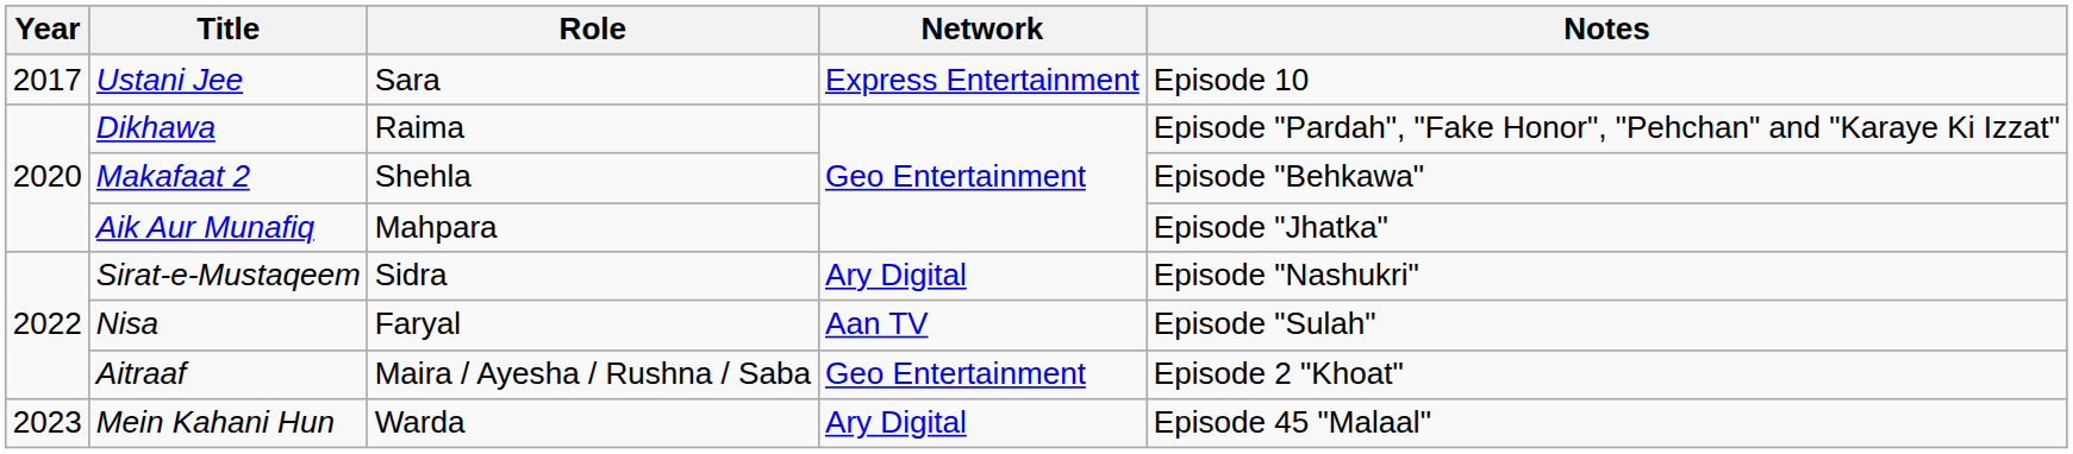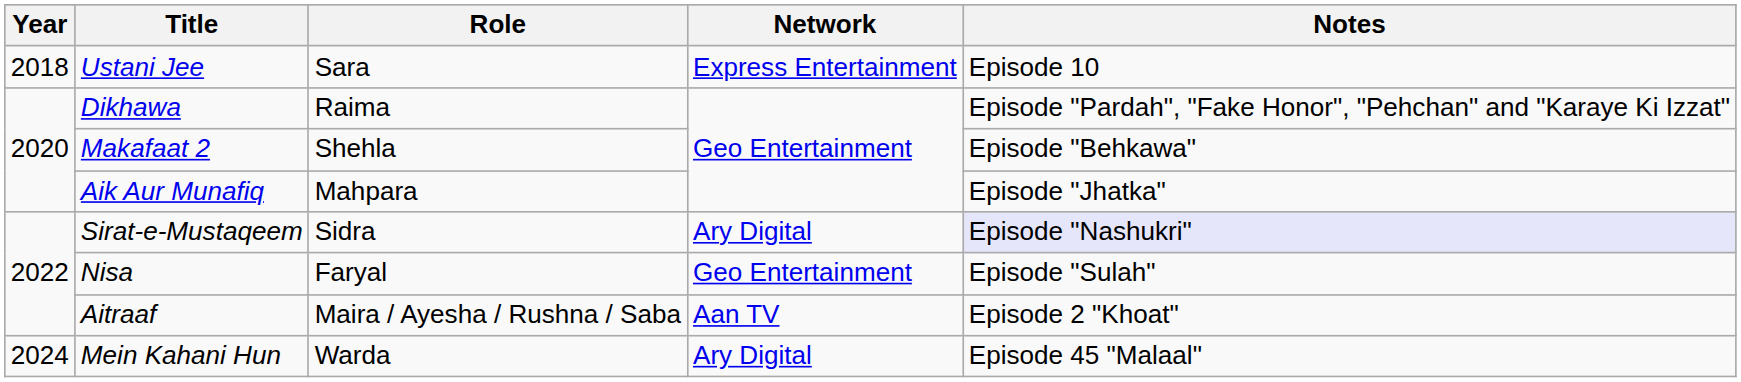 <table class="wikitable sortable plainrowheaders">
 <tr style="background:#ccc; text-align:center;">
 <th>Year</th>
 <th>Title</th>
 <th>Role</th>
 <th>Network</th>
 <th>Notes</th>
 </tr>
 <tr>
-<td>2017</td>
+<td>2018</td>
 <td><em><a href='#'>Ustani Jee</a></em></td>
 <td>Sara</td>
 <td><a href='#'>Express Entertainment</a></td>
 <td>Episode 10</td>
 </tr>
 <tr>
 <td rowspan="3">2020</td>
 <td><em><a href='#'>Dikhawa</a></em></td>
 <td>Raima</td>
 <td rowspan="3"><a href='#'>Geo Entertainment</a></td>
 <td>Episode "Pardah", "Fake Honor", "Pehchan" and "Karaye Ki Izzat"</td>
 </tr>
 <tr>
 <td><em><a href='#'>Makafaat 2</a></em></td>
 <td>Shehla</td>
 <td>Episode "Behkawa"</td>
 </tr>
 <tr>
 <td><em><a href='#'>Aik Aur Munafiq</a></em></td>
 <td>Mahpara</td>
 <td>Episode "Jhatka"</td>
 </tr>
 <tr>
 <td rowspan="3">2022</td>
 <td><em>Sirat-e-Mustaqeem</em></td>
 <td>Sidra</td>
 <td><a href='#'>Ary Digital</a></td>
-<td>Episode "Nashukri"</td>
+<td style="background: lavender;">Episode "Nashukri"</td>
 </tr>
 <tr>
 <td><em>Nisa</em></td>
 <td>Faryal</td>
-<td><a href='#'>Aan TV</a></td>
+<td><a href='#'>Geo Entertainment</a></td>
 <td>Episode "Sulah"</td>
 </tr>
 <tr>
 <td><em>Aitraaf</em></td>
 <td>Maira / Ayesha / Rushna / Saba</td>
-<td><a href='#'>Geo Entertainment</a></td>
+<td><a href='#'>Aan TV</a></td>
 <td>Episode 2 "Khoat"</td>
 </tr>
 <tr>
-<td>2023</td>
+<td>2024</td>
 <td><em>Mein Kahani Hun</em></td>
 <td>Warda</td>
 <td><a href='#'>Ary Digital</a></td>
 <td>Episode 45 "Malaal"</td>
 </tr>
 </table>
